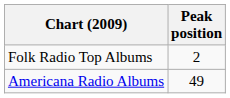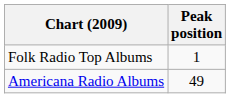 <table class="wikitable">
 <tr>
 <th>Chart (2009)</th>
 <th>Peak<br>position</th>
 </tr>
 <tr>
 <td>Folk Radio Top Albums</td>
-<td style="text-align:center;">2</td>
+<td style="text-align:center;">1</td>
 </tr>
 <tr>
 <td><a href='#'>Americana Radio Albums</a></td>
 <td style="text-align:center;">49</td>
 </tr>
 </table>
